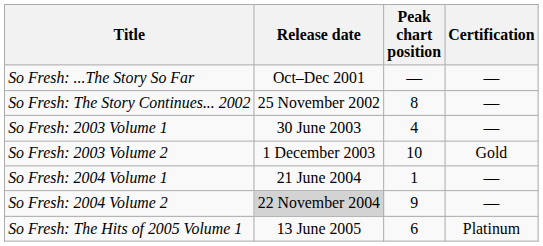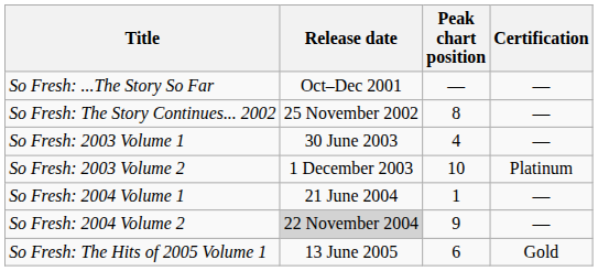 <table class="wikitable plainrowheaders" style="text-align:center;">
 <tr>
 <th scope="col">Title</th>
 <th scope="col">Release date</th>
 <th scope="col">Peak<br>chart<br>position</th>
 <th scope="col">Certification</th>
 </tr>
 <tr>
 <td align="left"><em>So Fresh: ...The Story So Far</em></td>
 <td> Oct–Dec 2001</td>
 <td>—</td>
 <td>—</td>
 </tr>
 <tr>
 <td align="left"><em>So Fresh: The Story Continues... 2002</em></td>
 <td>25 November 2002</td>
 <td>8</td>
 <td>—</td>
 </tr>
 <tr>
 <td align="left"><em>So Fresh: 2003 Volume 1</em></td>
 <td>30 June 2003</td>
 <td>4</td>
 <td>—</td>
 </tr>
 <tr>
 <td align="left"><em>So Fresh: 2003 Volume 2</em></td>
 <td>1 December 2003</td>
 <td>10</td>
-<td>Gold</td>
+<td>Platinum</td>
 </tr>
 <tr>
 <td align="left"><em>So Fresh: 2004 Volume 1</em></td>
 <td>21 June 2004</td>
 <td>1</td>
 <td>—</td>
 </tr>
 <tr>
 <td align="left"><em>So Fresh: 2004 Volume 2</em></td>
 <td style="background: lightgrey;">22 November 2004</td>
 <td>9</td>
 <td>—</td>
 </tr>
 <tr>
 <td align="left"><em>So Fresh: The Hits of 2005 Volume 1</em></td>
 <td>13 June 2005</td>
 <td>6</td>
-<td>Platinum</td>
+<td>Gold</td>
 </tr>
 </table>
